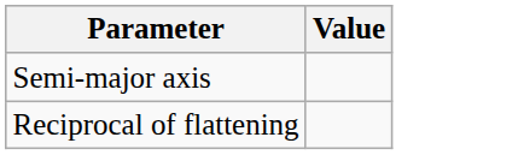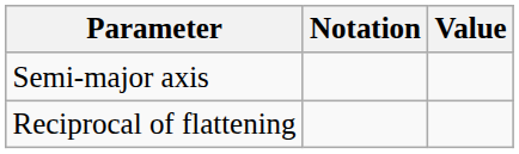 <table class="wikitable">
 <tr>
 <th>Parameter</th>
+<th>Notation</th>
 <th>Value</th>
 </tr>
 <tr>
 <td>Semi-major axis</td>
 <td></td>
+<td></td>
 </tr>
 <tr>
 <td>Reciprocal of flattening</td>
 <td></td>
+<td></td>
 </tr>
 </table>
